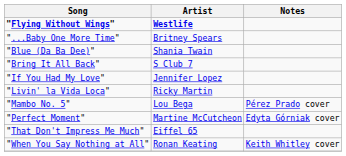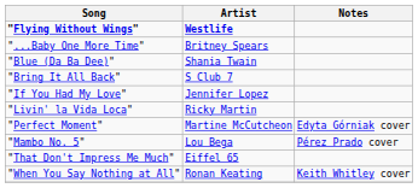 <table class="wikitable">
 <tr>
 <th>Song</th>
 <th>Artist</th>
 <th>Notes</th>
 </tr>
 <tr>
 <td><strong>"<a href='#'>Flying Without Wings</a>"</strong></td>
 <td><strong><a href='#'>Westlife</a></strong></td>
 <td></td>
 </tr>
 <tr>
 <td>"<a href='#'>...Baby One More Time</a>"</td>
 <td><a href='#'>Britney Spears</a></td>
 <td></td>
 </tr>
 <tr>
 <td>"<a href='#'>Blue (Da Ba Dee)</a>"</td>
 <td><a href='#'>Shania Twain</a></td>
 <td></td>
 </tr>
 <tr>
 <td>"<a href='#'>Bring It All Back</a>"</td>
 <td><a href='#'>S Club 7</a></td>
 <td></td>
 </tr>
 <tr>
 <td>"<a href='#'>If You Had My Love</a>"</td>
 <td><a href='#'>Jennifer Lopez</a></td>
 <td></td>
 </tr>
 <tr>
 <td>"<a href='#'>Livin' la Vida Loca</a>"</td>
 <td><a href='#'>Ricky Martin</a></td>
 <td></td>
 </tr>
 <tr>
+<td>"<a href='#'>Perfect Moment</a>"</td>
+<td><a href='#'>Martine McCutcheon</a></td>
+<td><a href='#'>Edyta Górniak</a> cover</td>
+</tr>
+<tr>
 <td>"<a href='#'>Mambo No. 5</a>"</td>
 <td><a href='#'>Lou Bega</a></td>
 <td><a href='#'>Pérez Prado</a> cover</td>
-</tr>
-<tr>
-<td>"<a href='#'>Perfect Moment</a>"</td>
-<td><a href='#'>Martine McCutcheon</a></td>
-<td><a href='#'>Edyta Górniak</a> cover</td>
 </tr>
 <tr>
 <td>"<a href='#'>That Don't Impress Me Much</a>"</td>
 <td><a href='#'>Eiffel 65</a></td>
 <td></td>
 </tr>
 <tr>
 <td>"<a href='#'>When You Say Nothing at All</a>"</td>
 <td><a href='#'>Ronan Keating</a></td>
 <td><a href='#'>Keith Whitley</a> cover</td>
 </tr>
 <tr>
 </tr>
 </table>
